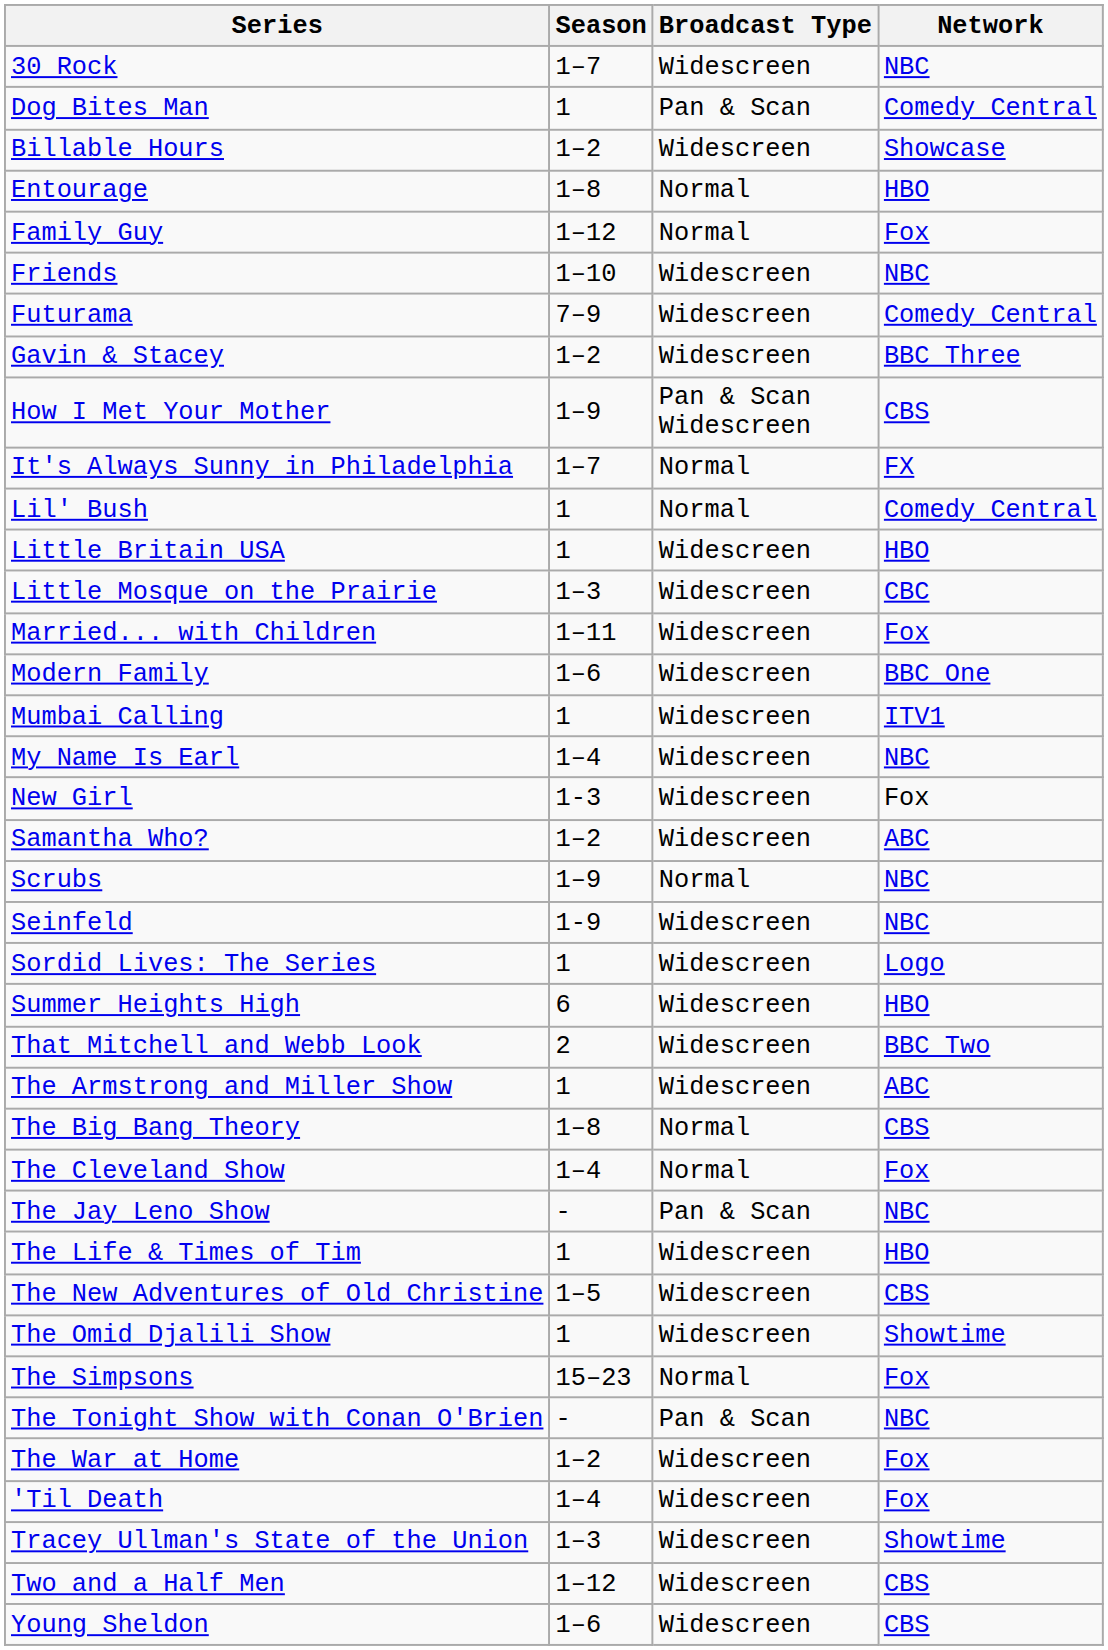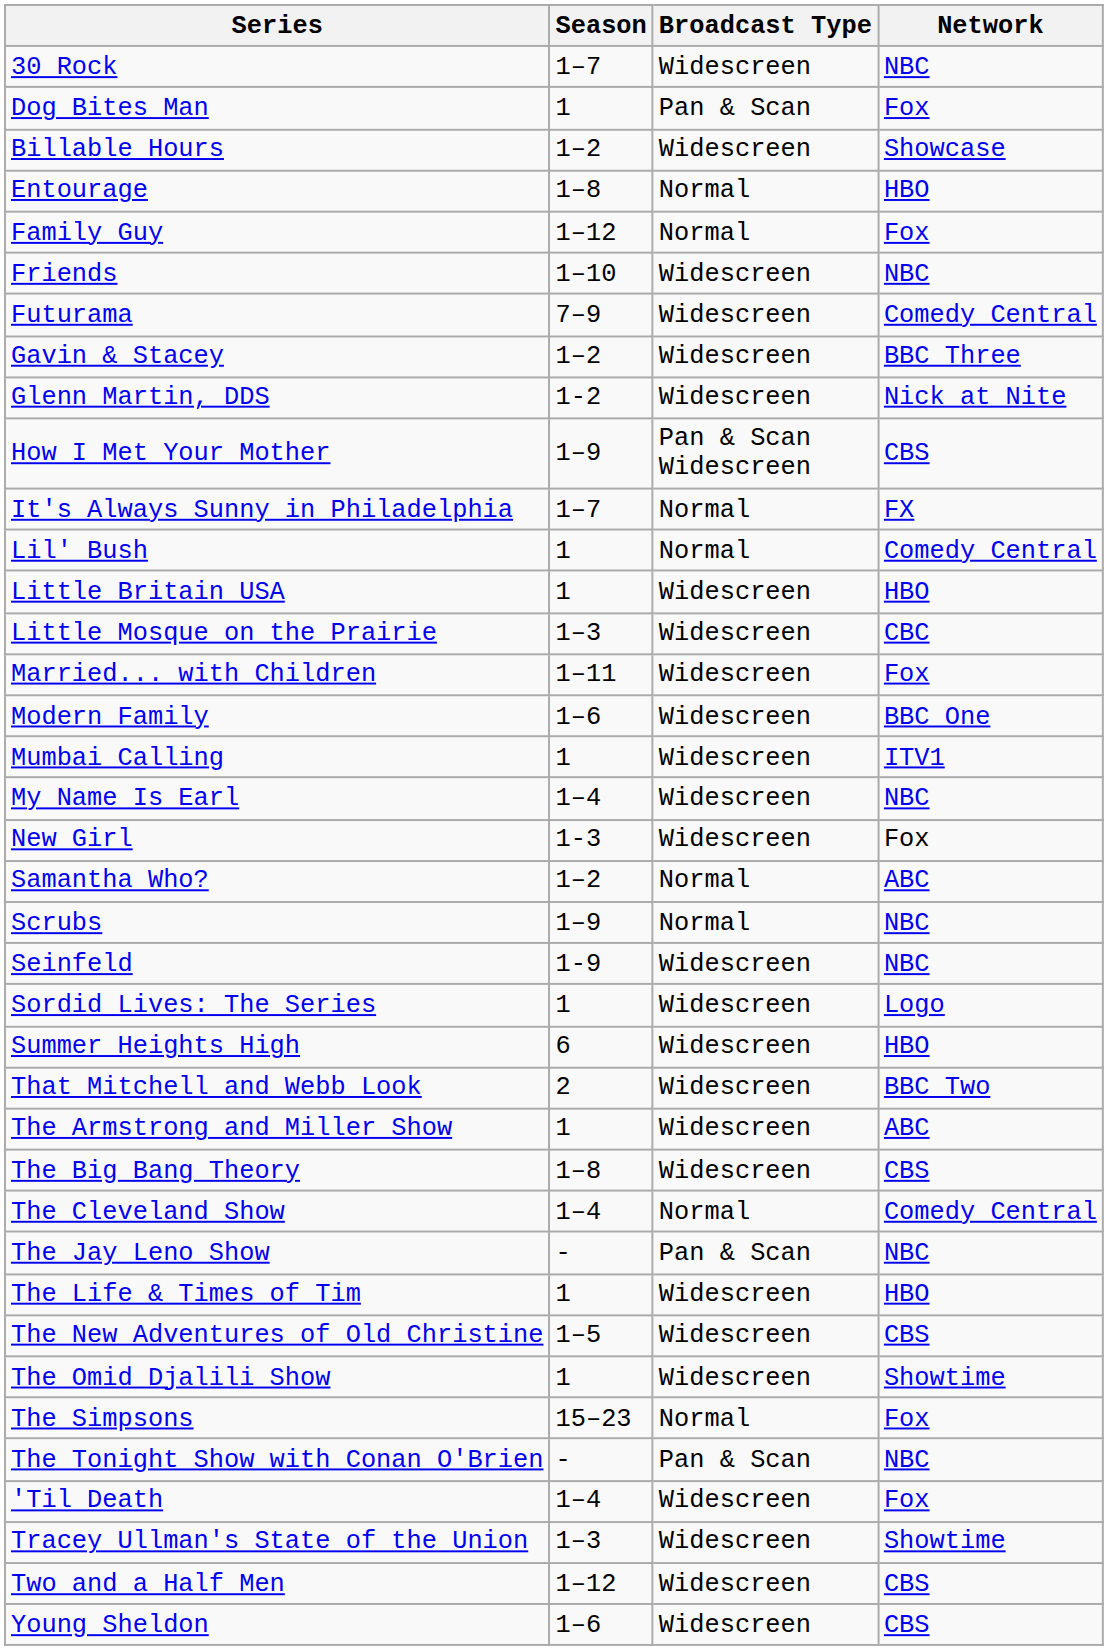 <table class="wikitable">
 <tr>
 <th rowspan="1" bgcolor="#f2f2f2">Series</th>
 <th bgcolor="#f2f2f2">Season</th>
 <th bgcolor="#f2f2f2">Broadcast Type</th>
 <th bgcolor="#f2f2f2">Network</th>
 </tr>
 <tr>
 <td><a href='#'>30 Rock</a></td>
 <td><div>1–7</div></td>
 <td><div>Widescreen</div></td>
 <td><div><a href='#'>NBC</a></div></td>
 </tr>
 <tr>
 <td><a href='#'>Dog Bites Man</a></td>
 <td><div>1</div></td>
 <td><div>Pan & Scan</div></td>
-<td><div><a href='#'>Comedy Central</a></div></td>
+<td><div><a href='#'>Fox</a></div></td>
 </tr>
 <tr>
 <td><a href='#'>Billable Hours</a></td>
 <td><div>1–2</div></td>
 <td><div>Widescreen</div></td>
 <td><div><a href='#'>Showcase</a></div></td>
 </tr>
 <tr>
 <td><a href='#'>Entourage</a></td>
 <td><div>1–8</div></td>
 <td><div>Normal</div></td>
 <td><div><a href='#'>HBO</a></div></td>
 </tr>
 <tr>
 <td><a href='#'>Family Guy</a></td>
 <td><div>1–12</div></td>
 <td><div>Normal</div></td>
 <td><div><a href='#'>Fox</a></div></td>
 </tr>
 <tr>
 <td><a href='#'>Friends</a></td>
 <td><div>1–10</div></td>
 <td><div>Widescreen</div></td>
 <td><div><a href='#'>NBC</a></div></td>
 </tr>
 <tr>
 <td><a href='#'>Futurama</a></td>
 <td><div>7–9</div></td>
 <td><div>Widescreen</div></td>
 <td><div><a href='#'>Comedy Central</a></div></td>
 </tr>
 <tr>
 <td><a href='#'>Gavin & Stacey</a></td>
 <td><div>1–2</div></td>
 <td><div>Widescreen</div></td>
 <td><div><a href='#'>BBC Three</a></div></td>
+</tr>
+<tr>
+<td><a href='#'>Glenn Martin, DDS</a></td>
+<td><div>1-2</div></td>
+<td><div>Widescreen</div></td>
+<td><div><a href='#'>Nick at Nite</a></div></td>
 </tr>
 <tr>
 <td><a href='#'>How I Met Your Mother</a></td>
 <td><div>1–9</div></td>
 <td><div>Pan & Scan<br>Widescreen</div></td>
 <td><div><a href='#'>CBS</a></div></td>
 </tr>
 <tr>
 <td><a href='#'>It's Always Sunny in Philadelphia</a></td>
 <td><div>1–7</div></td>
 <td><div>Normal</div></td>
 <td><div><a href='#'>FX</a></div></td>
 </tr>
 <tr>
 <td><a href='#'>Lil' Bush</a></td>
 <td><div>1</div></td>
 <td><div>Normal</div></td>
 <td><div><a href='#'>Comedy Central</a></div></td>
 </tr>
 <tr>
 <td><a href='#'>Little Britain USA</a></td>
 <td><div>1</div></td>
 <td><div>Widescreen</div></td>
 <td><div><a href='#'>HBO</a></div></td>
 </tr>
 <tr>
 <td><a href='#'>Little Mosque on the Prairie</a></td>
 <td><div>1–3</div></td>
 <td><div>Widescreen</div></td>
 <td><div><a href='#'>CBC</a></div></td>
 </tr>
 <tr>
 <td><a href='#'>Married... with Children</a></td>
 <td><div>1–11</div></td>
 <td><div>Widescreen</div></td>
 <td><div><a href='#'>Fox</a></div></td>
 </tr>
 <tr>
 <td><a href='#'>Modern Family</a></td>
 <td><div>1–6</div></td>
 <td><div>Widescreen</div></td>
 <td><div><a href='#'>BBC One</a></div></td>
 </tr>
 <tr>
 <td><a href='#'>Mumbai Calling</a></td>
 <td><div>1</div></td>
 <td><div>Widescreen</div></td>
 <td><div><a href='#'>ITV1</a></div></td>
 </tr>
 <tr>
 <td><a href='#'>My Name Is Earl</a></td>
 <td><div>1–4</div></td>
 <td><div>Widescreen</div></td>
 <td><div><a href='#'>NBC</a></div></td>
 </tr>
 <tr>
 <td><a href='#'>New Girl</a></td>
 <td><div>1-3</div></td>
 <td><div>Widescreen</div></td>
 <td><div>Fox</div></td>
 </tr>
 <tr>
 <td><a href='#'>Samantha Who?</a></td>
 <td><div>1–2</div></td>
-<td><div>Widescreen</div></td>
+<td><div>Normal</div></td>
 <td><div><a href='#'>ABC</a></div></td>
 </tr>
 <tr>
 <td><a href='#'>Scrubs</a></td>
 <td><div>1–9</div></td>
 <td><div>Normal</div></td>
 <td><div><a href='#'>NBC</a></div></td>
 </tr>
 <tr>
 <td><a href='#'>Seinfeld</a></td>
 <td><div>1-9</div></td>
 <td><div>Widescreen</div></td>
 <td><div><a href='#'>NBC</a></div></td>
 </tr>
 <tr>
 <td><a href='#'>Sordid Lives: The Series</a></td>
 <td><div>1</div></td>
 <td><div>Widescreen</div></td>
 <td><div><a href='#'>Logo</a></div></td>
 </tr>
 <tr>
 <td><a href='#'>Summer Heights High</a></td>
 <td><div>6</div></td>
 <td><div>Widescreen</div></td>
 <td><div><a href='#'>HBO</a></div></td>
 </tr>
 <tr>
 <td><a href='#'>That Mitchell and Webb Look</a></td>
 <td><div>2</div></td>
 <td><div>Widescreen</div></td>
 <td><div><a href='#'>BBC Two</a></div></td>
 </tr>
 <tr>
 <td><a href='#'>The Armstrong and Miller Show</a></td>
 <td><div>1</div></td>
 <td><div>Widescreen</div></td>
 <td><div><a href='#'>ABC</a></div></td>
 </tr>
 <tr>
 <td><a href='#'>The Big Bang Theory</a></td>
 <td><div>1–8</div></td>
-<td><div>Normal</div></td>
+<td><div>Widescreen</div></td>
 <td><div><a href='#'>CBS</a></div></td>
 </tr>
 <tr>
 <td><a href='#'>The Cleveland Show</a></td>
 <td><div>1–4</div></td>
 <td><div>Normal</div></td>
-<td><div><a href='#'>Fox</a></div></td>
+<td><div><a href='#'>Comedy Central</a></div></td>
 </tr>
 <tr>
 <td><a href='#'>The Jay Leno Show</a></td>
 <td><div>-</div></td>
 <td><div>Pan & Scan</div></td>
 <td><div><a href='#'>NBC</a></div></td>
 </tr>
 <tr>
 <td><a href='#'>The Life & Times of Tim</a></td>
 <td><div>1</div></td>
 <td><div>Widescreen</div></td>
 <td><div><a href='#'>HBO</a></div></td>
 </tr>
 <tr>
 <td><a href='#'>The New Adventures of Old Christine</a></td>
 <td><div>1–5</div></td>
 <td><div>Widescreen</div></td>
 <td><div><a href='#'>CBS</a></div></td>
 </tr>
 <tr>
 <td><a href='#'>The Omid Djalili Show</a></td>
 <td><div>1</div></td>
 <td><div>Widescreen</div></td>
 <td><div><a href='#'>Showtime</a></div></td>
 </tr>
 <tr>
 <td><a href='#'>The Simpsons</a></td>
 <td><div>15–23</div></td>
 <td><div>Normal</div></td>
 <td><div><a href='#'>Fox</a></div></td>
 </tr>
 <tr>
 <td><a href='#'>The Tonight Show with Conan O'Brien</a></td>
 <td><div>-</div></td>
 <td><div>Pan & Scan</div></td>
 <td><div><a href='#'>NBC</a></div></td>
 </tr>
 <tr>
-<td><a href='#'>The War at Home</a></td>
-<td><div>1–2</div></td>
-<td><div>Widescreen</div></td>
-<td><div><a href='#'>Fox</a></div></td>
-</tr>
-<tr>
 <td><a href='#'>'Til Death</a></td>
 <td><div>1–4</div></td>
 <td><div>Widescreen</div></td>
 <td><div><a href='#'>Fox</a></div></td>
 </tr>
 <tr>
 <td><a href='#'>Tracey Ullman's State of the Union</a></td>
 <td><div>1–3</div></td>
 <td><div>Widescreen</div></td>
 <td><div><a href='#'>Showtime</a></div></td>
 </tr>
 <tr>
 <td><a href='#'>Two and a Half Men</a></td>
 <td><div>1–12</div></td>
 <td><div>Widescreen</div></td>
 <td><div><a href='#'>CBS</a></div></td>
 </tr>
 <tr>
 <td><a href='#'>Young Sheldon</a></td>
 <td><div>1–6</div></td>
 <td><div>Widescreen</div></td>
 <td><div><a href='#'>CBS</a></div></td>
 </tr>
 </table>
